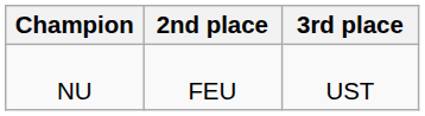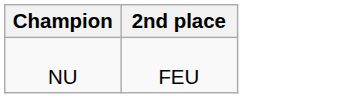 <table class="wikitable" style="font-size:90%; line-height:12pt; text-align:center;">
 <tr>
 <th width=75px>Champion</th>
 <th width=75px>2nd place</th>
-<th width=75px>3rd place</th>
 </tr>
 <tr>
 <td><br>NU</td>
 <td><br>FEU</td>
-<td><br>UST</td>
 </tr>
 </table>
